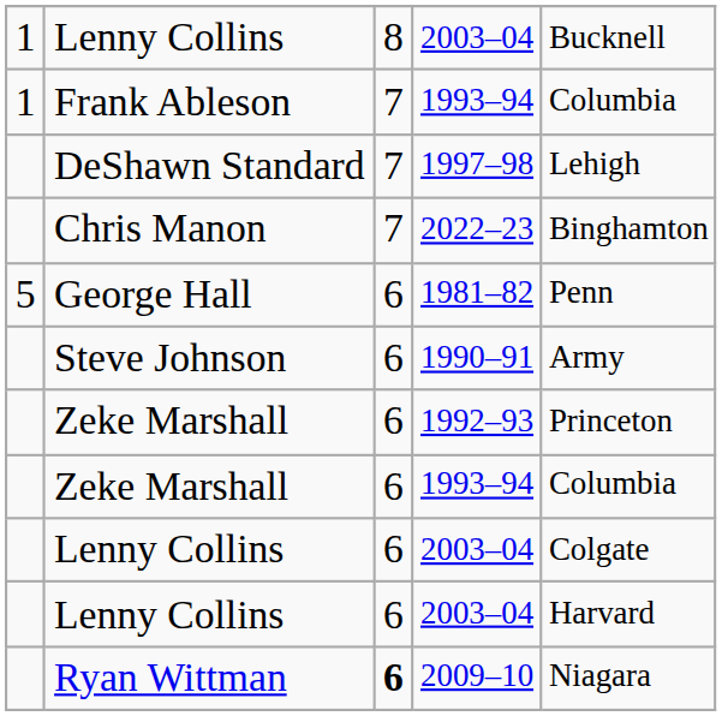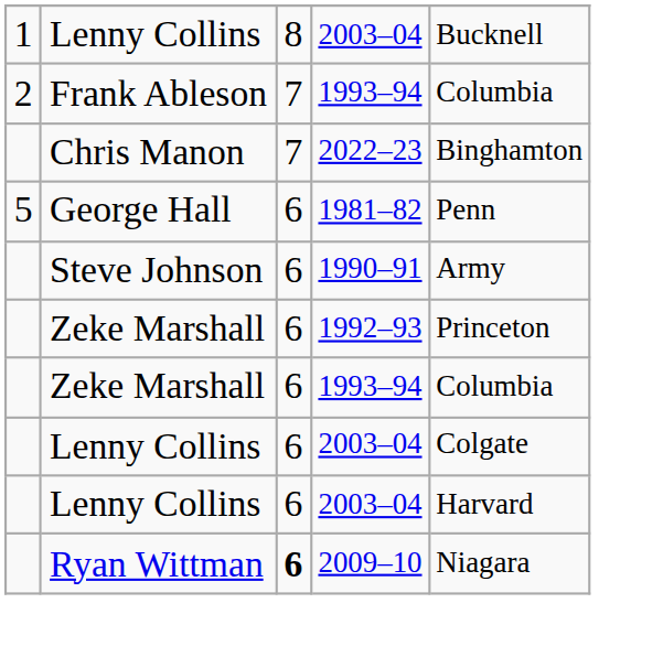 <table class="wikitable">
 <tr>
 </tr>
 <tr>
 <td>1</td>
 <td>Lenny Collins</td>
 <td>8</td>
 <td style="font-size:80%;"><a href='#'>2003–04</a></td>
 <td style="font-size:80%;">Bucknell</td>
 </tr>
 <tr>
-<td>1</td>
+<td>2</td>
 <td>Frank Ableson</td>
 <td>7</td>
 <td style="font-size:80%;"><a href='#'>1993–94</a></td>
 <td style="font-size:80%;">Columbia</td>
-</tr>
-<tr>
-<td></td>
-<td>DeShawn Standard</td>
-<td>7</td>
-<td style="font-size:80%;"><a href='#'>1997–98</a></td>
-<td style="font-size:80%;">Lehigh</td>
 </tr>
 <tr>
 <td></td>
 <td>Chris Manon</td>
 <td>7</td>
 <td style="font-size:80%;"><a href='#'>2022–23</a></td>
 <td style="font-size:80%;">Binghamton</td>
 </tr>
 <tr>
 <td>5</td>
 <td>George Hall</td>
 <td>6</td>
 <td style="font-size:80%;"><a href='#'>1981–82</a></td>
 <td style="font-size:80%;">Penn</td>
 </tr>
 <tr>
 <td></td>
 <td>Steve Johnson</td>
 <td>6</td>
 <td style="font-size:80%;"><a href='#'>1990–91</a></td>
 <td style="font-size:80%;">Army</td>
 </tr>
 <tr>
 <td></td>
 <td>Zeke Marshall</td>
 <td>6</td>
 <td style="font-size:80%;"><a href='#'>1992–93</a></td>
 <td style="font-size:80%;">Princeton</td>
 </tr>
 <tr>
 <td></td>
 <td>Zeke Marshall</td>
 <td>6</td>
 <td style="font-size:80%;"><a href='#'>1993–94</a></td>
 <td style="font-size:80%;">Columbia</td>
 </tr>
 <tr>
 <td></td>
 <td>Lenny Collins</td>
 <td>6</td>
 <td style="font-size:80%;"><a href='#'>2003–04</a></td>
 <td style="font-size:80%;">Colgate</td>
 </tr>
 <tr>
 <td></td>
 <td>Lenny Collins</td>
 <td>6</td>
 <td style="font-size:80%;"><a href='#'>2003–04</a></td>
 <td style="font-size:80%;">Harvard</td>
 </tr>
 <tr>
 <td></td>
 <td><a href='#'>Ryan Wittman</a></td>
 <td><strong>6</strong></td>
 <td style="font-size:80%;"><a href='#'>2009–10</a></td>
 <td style="font-size:80%;">Niagara</td>
 </tr>
 </table>
